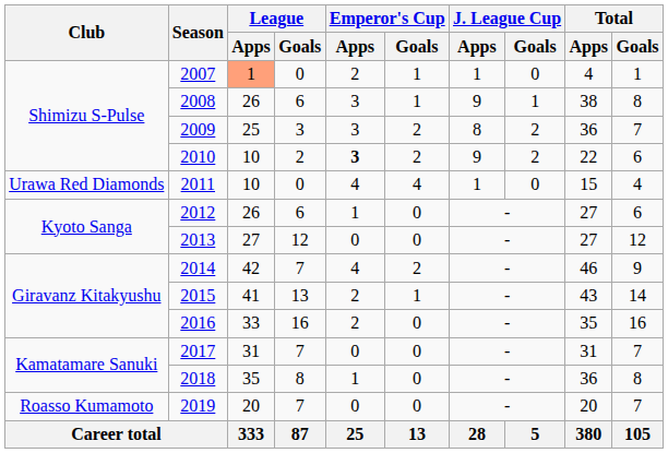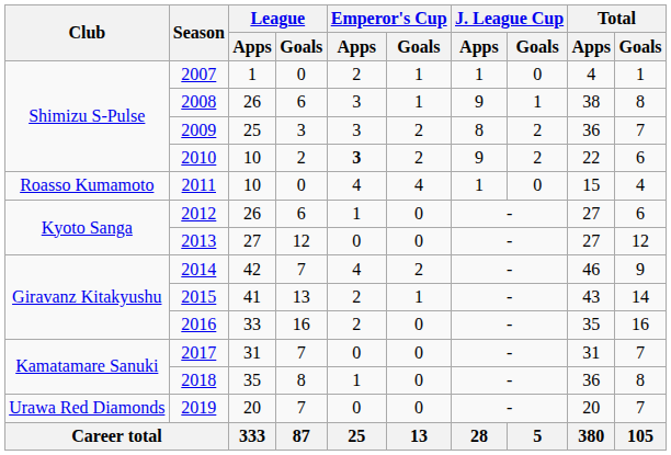 <table class="wikitable" style="text-align:center;">
 <tr>
 <th rowspan="2">Club</th>
 <th rowspan="2">Season</th>
 <th colspan="2"><a href='#'>League</a></th>
 <th colspan="2"><a href='#'>Emperor's Cup</a></th>
 <th colspan="2"><a href='#'>J. League Cup</a></th>
 <th colspan="2">Total</th>
 </tr>
 <tr>
 <th>Apps</th>
 <th>Goals</th>
 <th>Apps</th>
 <th>Goals</th>
 <th>Apps</th>
 <th>Goals</th>
 <th>Apps</th>
 <th>Goals</th>
 </tr>
 <tr>
 <td rowspan="4"><a href='#'>Shimizu S-Pulse</a></td>
 <td><a href='#'>2007</a></td>
-<td style="background: lightsalmon;">1</td>
+<td>1</td>
 <td>0</td>
 <td>2</td>
 <td>1</td>
 <td>1</td>
 <td>0</td>
 <td>4</td>
 <td>1</td>
 </tr>
 <tr>
 <td><a href='#'>2008</a></td>
 <td>26</td>
 <td>6</td>
 <td>3</td>
 <td>1</td>
 <td>9</td>
 <td>1</td>
 <td>38</td>
 <td>8</td>
 </tr>
 <tr>
 <td><a href='#'>2009</a></td>
 <td>25</td>
 <td>3</td>
 <td>3</td>
 <td>2</td>
 <td>8</td>
 <td>2</td>
 <td>36</td>
 <td>7</td>
 </tr>
 <tr>
 <td><a href='#'>2010</a></td>
 <td>10</td>
 <td>2</td>
 <td><strong>3</strong></td>
 <td>2</td>
 <td>9</td>
 <td>2</td>
 <td>22</td>
 <td>6</td>
 </tr>
 <tr>
-<td><a href='#'>Urawa Red Diamonds</a></td>
+<td><a href='#'>Roasso Kumamoto</a></td>
 <td><a href='#'>2011</a></td>
 <td>10</td>
 <td>0</td>
 <td>4</td>
 <td>4</td>
 <td>1</td>
 <td>0</td>
 <td>15</td>
 <td>4</td>
 </tr>
 <tr>
 <td rowspan="2"><a href='#'>Kyoto Sanga</a></td>
 <td><a href='#'>2012</a></td>
 <td>26</td>
 <td>6</td>
 <td>1</td>
 <td>0</td>
 <td colspan="2">-</td>
 <td>27</td>
 <td>6</td>
 </tr>
 <tr>
 <td><a href='#'>2013</a></td>
 <td>27</td>
 <td>12</td>
 <td>0</td>
 <td>0</td>
 <td colspan="2">-</td>
 <td>27</td>
 <td>12</td>
 </tr>
 <tr>
 <td rowspan="3"><a href='#'>Giravanz Kitakyushu</a></td>
 <td><a href='#'>2014</a></td>
 <td>42</td>
 <td>7</td>
 <td>4</td>
 <td>2</td>
 <td colspan="2">-</td>
 <td>46</td>
 <td>9</td>
 </tr>
 <tr>
 <td><a href='#'>2015</a></td>
 <td>41</td>
 <td>13</td>
 <td>2</td>
 <td>1</td>
 <td colspan="2">-</td>
 <td>43</td>
 <td>14</td>
 </tr>
 <tr>
 <td><a href='#'>2016</a></td>
 <td>33</td>
 <td>16</td>
 <td>2</td>
 <td>0</td>
 <td colspan="2">-</td>
 <td>35</td>
 <td>16</td>
 </tr>
 <tr>
 <td rowspan="2"><a href='#'>Kamatamare Sanuki</a></td>
 <td><a href='#'>2017</a></td>
 <td>31</td>
 <td>7</td>
 <td>0</td>
 <td>0</td>
 <td colspan="2">-</td>
 <td>31</td>
 <td>7</td>
 </tr>
 <tr>
 <td><a href='#'>2018</a></td>
 <td>35</td>
 <td>8</td>
 <td>1</td>
 <td>0</td>
 <td colspan="2">-</td>
 <td>36</td>
 <td>8</td>
 </tr>
 <tr>
-<td><a href='#'>Roasso Kumamoto</a></td>
+<td><a href='#'>Urawa Red Diamonds</a></td>
 <td><a href='#'>2019</a></td>
 <td>20</td>
 <td>7</td>
 <td>0</td>
 <td>0</td>
 <td colspan="2">-</td>
 <td>20</td>
 <td>7</td>
 </tr>
 <tr>
 <th colspan="2">Career total</th>
 <th>333</th>
 <th>87</th>
 <th>25</th>
 <th>13</th>
 <th>28</th>
 <th>5</th>
 <th>380</th>
 <th>105</th>
 </tr>
 </table>
